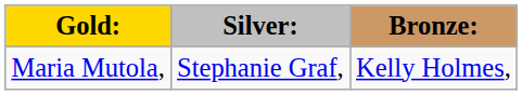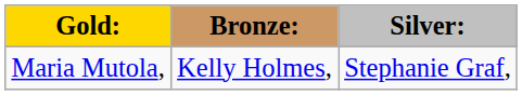 <table class="wikitable">
 <tr>
 <td style="text-align:center;background-color:gold;"><strong>Gold:</strong> </td>
+<td style="text-align:center;background-color:#CC9966;"><strong>Bronze:</strong> </td>
 <td style="text-align:center;background-color:silver;"><strong>Silver:</strong> </td>
-<td style="text-align:center;background-color:#CC9966;"><strong>Bronze:</strong> </td>
 </tr>
 <tr>
 <td><a href='#'>Maria Mutola</a>, </td>
+<td><a href='#'>Kelly Holmes</a>, </td>
 <td><a href='#'>Stephanie Graf</a>, </td>
-<td><a href='#'>Kelly Holmes</a>, </td>
 </tr>
 </table>
